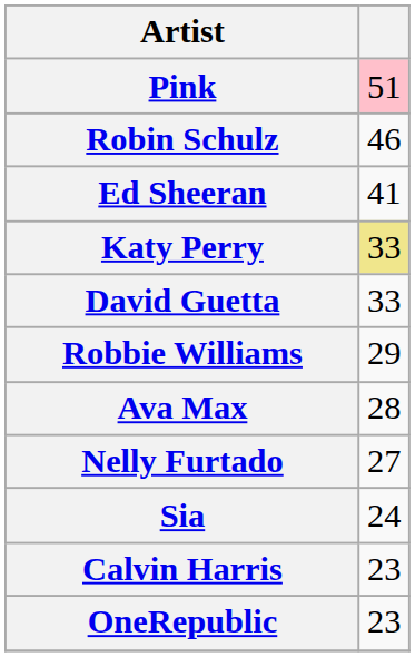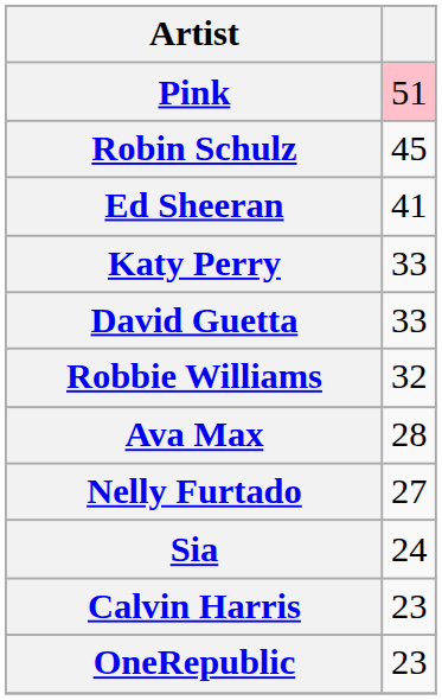 <table class="wikitable plainrowheaders">
 <tr>
 <th style="width:10em;">Artist</th>
 <th></th>
 </tr>
 <tr>
 <th scope="row"><a href='#'>Pink</a></th>
 <td style="background: pink; text-align:center;">51</td>
 </tr>
 <tr>
 <th scope="row"><a href='#'>Robin Schulz</a></th>
-<td style="text-align:center;">46</td>
+<td style="text-align:center;">45</td>
 </tr>
 <tr>
 <th scope="row"><a href='#'>Ed Sheeran</a></th>
 <td style="text-align:center;">41</td>
 </tr>
 <tr>
 <th scope="row"><a href='#'>Katy Perry</a></th>
-<td style="background: khaki; text-align:center;">33</td>
+<td style="text-align:center;">33</td>
 </tr>
 <tr>
 <th scope="row"><a href='#'>David Guetta</a></th>
 <td style="text-align:center;">33</td>
 </tr>
 <tr>
 <th scope="row"><a href='#'>Robbie Williams</a></th>
-<td style="text-align:center;">29</td>
+<td style="text-align:center;">32</td>
 </tr>
 <tr>
 <th scope="row"><a href='#'>Ava Max</a></th>
 <td style="text-align:center;">28</td>
 </tr>
 <tr>
 <th scope="row"><a href='#'>Nelly Furtado</a></th>
 <td style="text-align:center;">27</td>
 </tr>
 <tr>
 <th scope="row"><a href='#'>Sia</a></th>
 <td style="text-align:center;">24</td>
 </tr>
 <tr>
 <th scope="row"><a href='#'>Calvin Harris</a></th>
 <td style="text-align:center;">23</td>
 </tr>
 <tr>
 <th scope="row"><a href='#'>OneRepublic</a></th>
 <td style="text-align:center;">23</td>
 </tr>
 <tr>
 </tr>
 </table>
